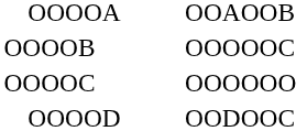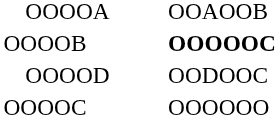 <table style="margin-left:3em">
 <tr>
 <td style="padding-left:1em">OOOOA</td>
 <td style="width:2em"></td>
 <td>OOAOOB</td>
 </tr>
 <tr>
 <td>OOOOB</td>
 <td></td>
-<td>OOOOOC</td>
+<td><strong>OOOOOC</strong></td>
+</tr>
+<tr>
+<td style="padding-left:1em">OOOOD</td>
+<td></td>
+<td>OODOOC</td>
 </tr>
 <tr>
 <td>OOOOC</td>
 <td></td>
 <td>OOOOOO</td>
 </tr>
-<tr>
-<td style="padding-left:1em">OOOOD</td>
-<td></td>
-<td>OODOOC</td>
-</tr>
 </table>
